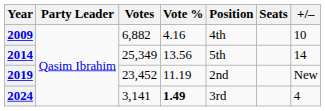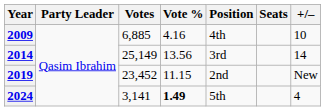 <table class="wikitable">
 <tr>
 <th>Year</th>
 <th>Party Leader</th>
 <th>Votes</th>
 <th>Vote %</th>
 <th>Position</th>
 <th>Seats</th>
 <th>+/–</th>
 </tr>
 <tr>
 <th><a href='#'>2009</a></th>
 <td rowspan=4><a href='#'>Qasim Ibrahim</a></td>
-<td>6,882</td>
+<td>6,885</td>
 <td>4.16</td>
 <td> 4th</td>
 <td></td>
 <td> 10</td>
 </tr>
 <tr>
 <th><a href='#'>2014</a></th>
-<td>25,349</td>
+<td>25,149</td>
 <td>13.56</td>
-<td> 5th</td>
+<td> 3rd</td>
 <td></td>
 <td> 14</td>
 </tr>
 <tr>
 <th><a href='#'>2019</a></th>
 <td>23,452</td>
-<td>11.19</td>
+<td>11.15</td>
 <td> 2nd</td>
 <td></td>
 <td>New</td>
 </tr>
 <tr>
 <th><a href='#'>2024</a></th>
 <td>3,141</td>
 <td><strong>1.49</strong></td>
-<td> 3rd</td>
+<td> 5th</td>
 <td></td>
 <td> 4</td>
 </tr>
 </table>
